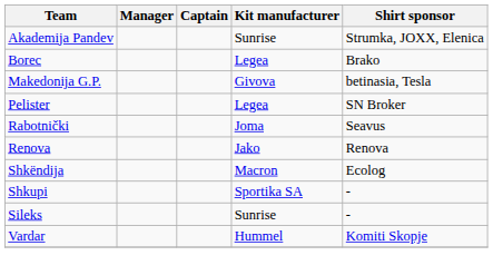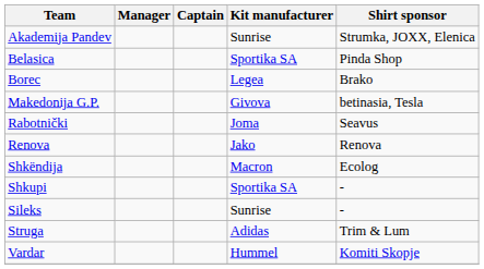 <table class="wikitable sortable">
 <tr>
 <th>Team</th>
 <th>Manager</th>
 <th>Captain</th>
 <th>Kit manufacturer</th>
 <th>Shirt sponsor</th>
 </tr>
 <tr>
 <td><a href='#'>Akademija Pandev</a></td>
 <td> </td>
 <td> </td>
 <td> Sunrise</td>
 <td>Strumka, JOXX, Elenica</td>
 </tr>
 <tr>
+<td><a href='#'>Belasica</a></td>
+<td> </td>
+<td> </td>
+<td> <a href='#'>Sportika SA</a></td>
+<td>Pinda Shop</td>
+</tr>
+<tr>
 <td><a href='#'>Borec</a></td>
 <td> </td>
 <td> </td>
 <td> <a href='#'>Legea</a></td>
 <td>Brako</td>
 </tr>
 <tr>
 <td><a href='#'>Makedonija G.P.</a></td>
 <td> </td>
 <td> </td>
 <td> <a href='#'>Givova</a></td>
 <td>betinasia, Tesla</td>
-</tr>
-<tr>
-<td><a href='#'>Pelister</a></td>
-<td> </td>
-<td> </td>
-<td> <a href='#'>Legea</a></td>
-<td>SN Broker</td>
 </tr>
 <tr>
 <td><a href='#'>Rabotnički</a></td>
 <td> </td>
 <td> </td>
 <td> <a href='#'>Joma</a></td>
 <td>Seavus</td>
 </tr>
 <tr>
 <td><a href='#'>Renova</a></td>
 <td> </td>
 <td> </td>
 <td> <a href='#'>Jako</a></td>
 <td>Renova</td>
 </tr>
 <tr>
 <td><a href='#'>Shkëndija</a></td>
 <td> </td>
 <td> </td>
 <td> <a href='#'>Macron</a></td>
 <td>Ecolog</td>
 </tr>
 <tr>
 <td><a href='#'>Shkupi</a></td>
 <td> </td>
 <td> </td>
 <td> <a href='#'>Sportika SA</a></td>
 <td>-</td>
 </tr>
 <tr>
 <td><a href='#'>Sileks</a></td>
 <td> </td>
 <td> </td>
 <td> Sunrise</td>
 <td>-</td>
 </tr>
 <tr>
+<td><a href='#'>Struga</a></td>
+<td> </td>
+<td> </td>
+<td> <a href='#'>Adidas</a></td>
+<td>Trim & Lum</td>
+</tr>
+<tr>
 <td><a href='#'>Vardar</a></td>
 <td> </td>
 <td> </td>
 <td> <a href='#'>Hummel</a></td>
 <td><a href='#'>Komiti Skopje</a></td>
 </tr>
 <tr>
 </tr>
 </table>
